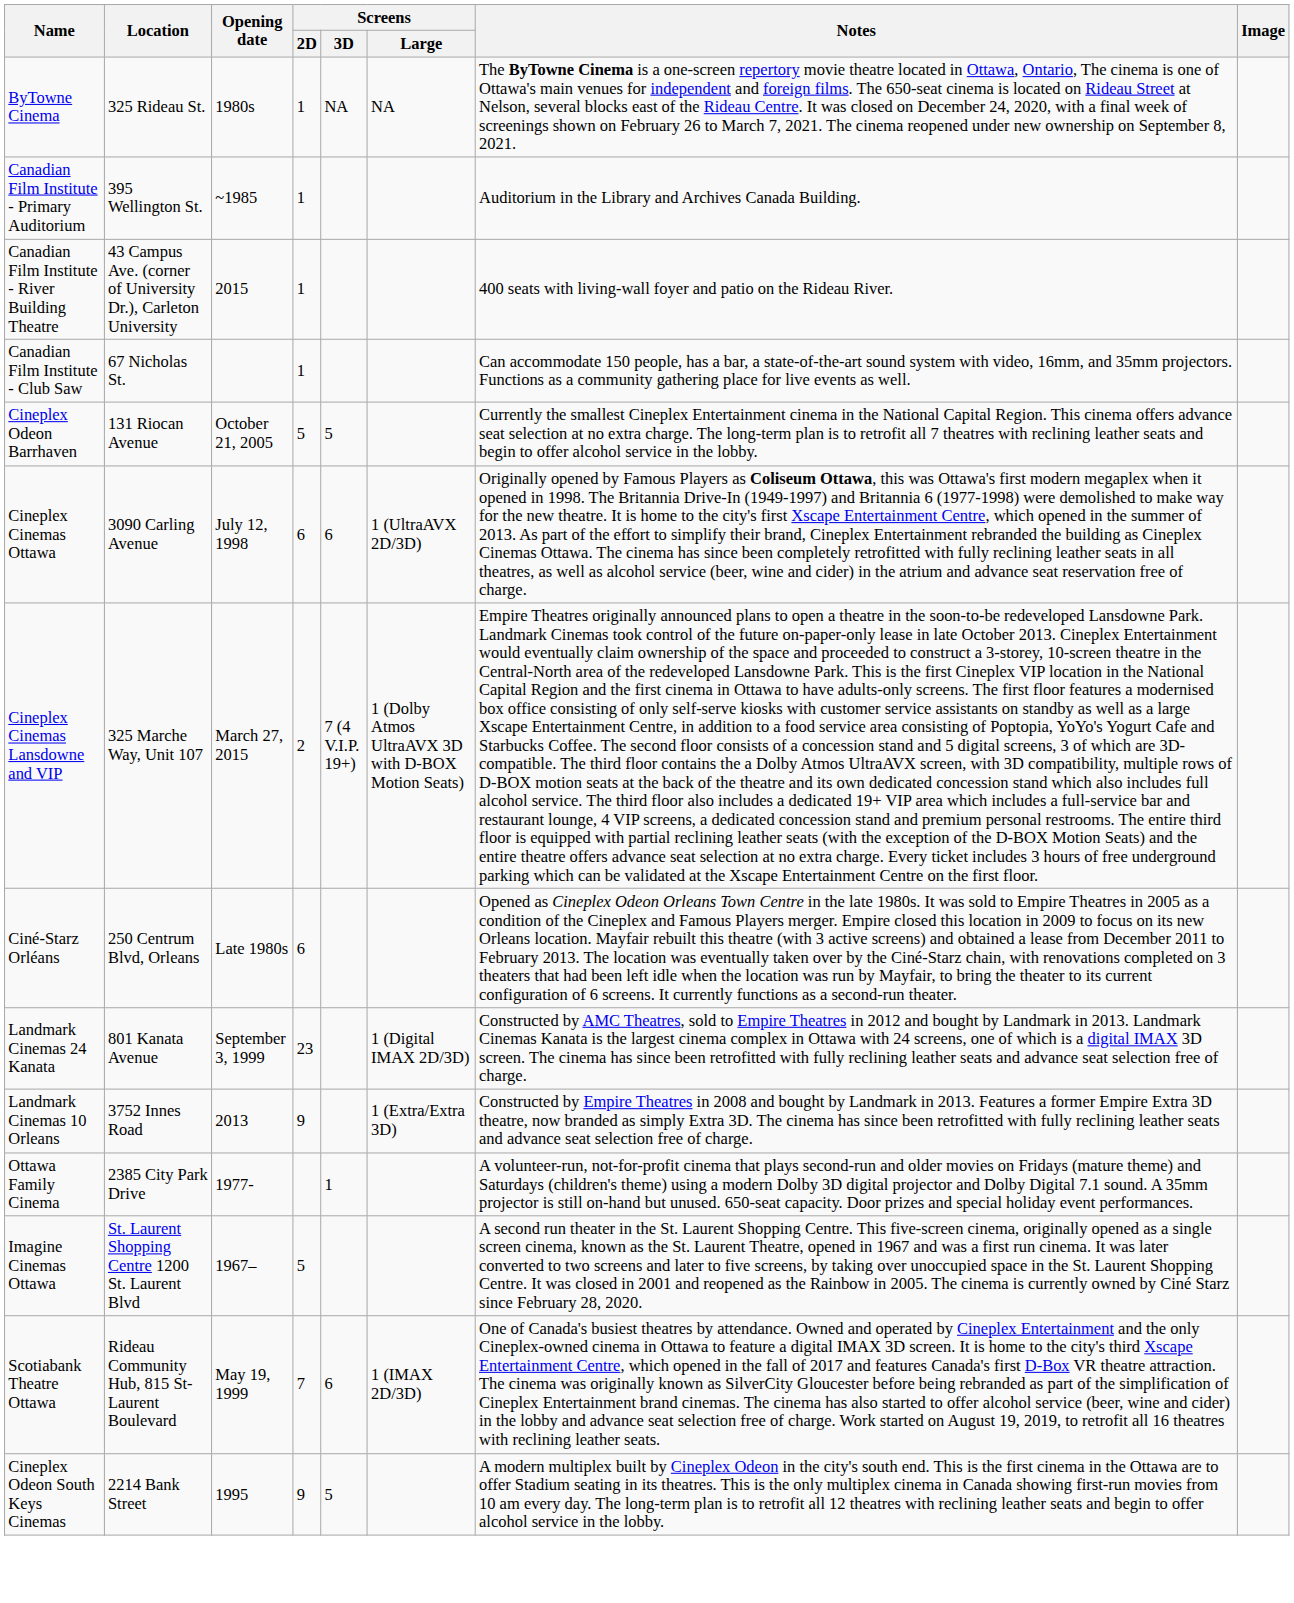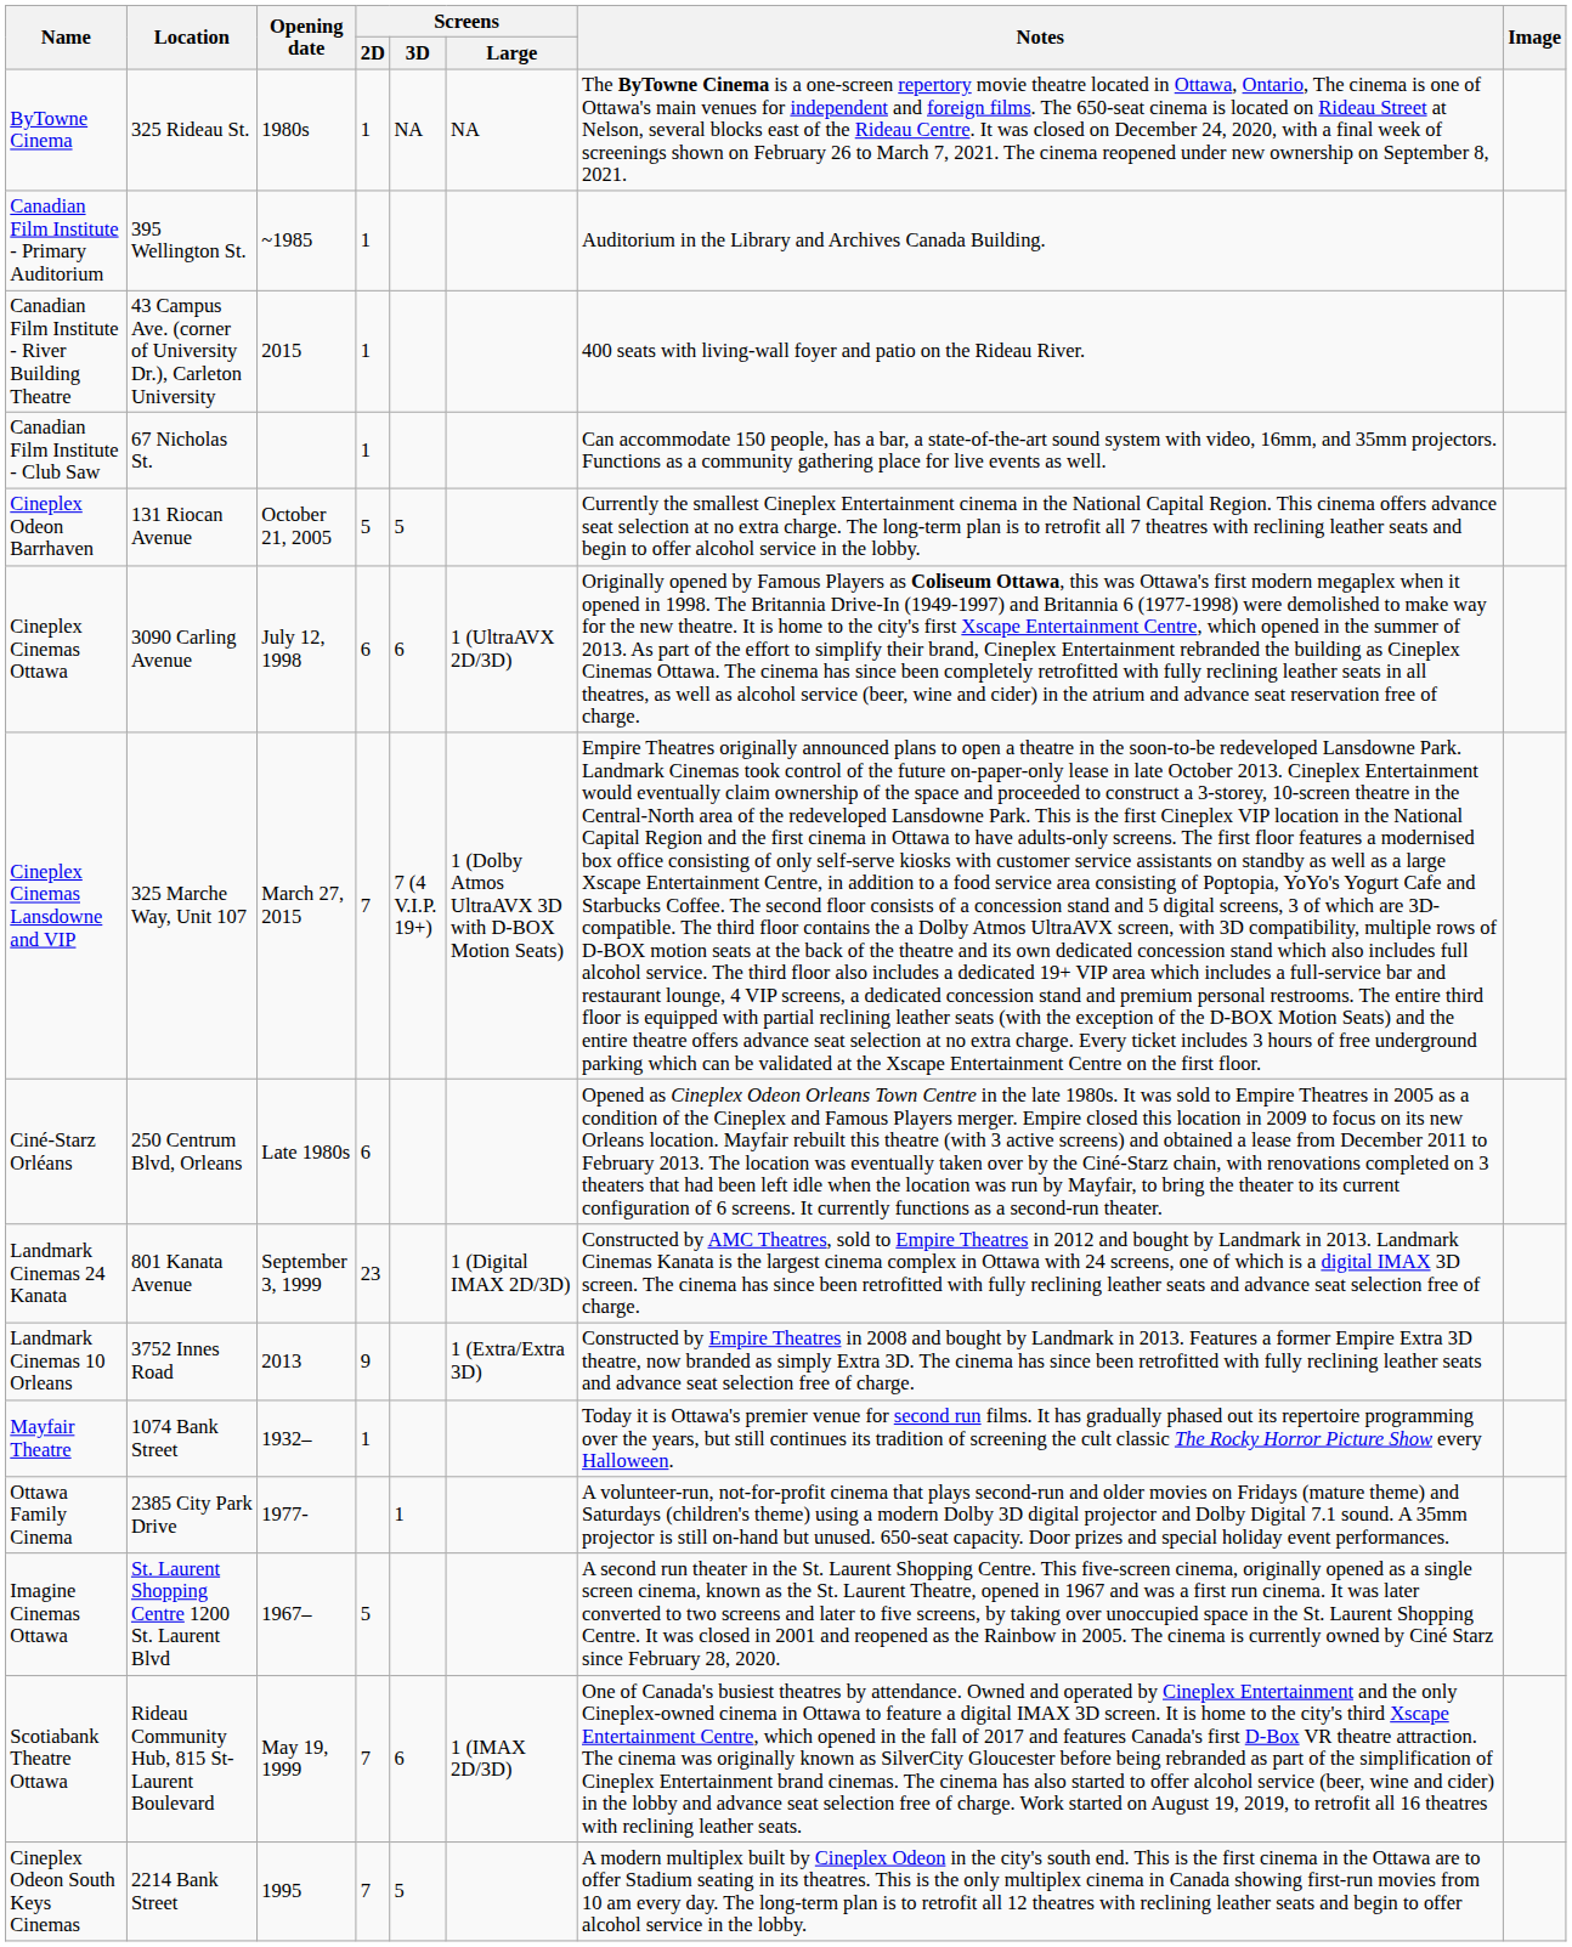 <table class="wikitable sortable">
 <tr>
 <th rowspan="2">Name</th>
 <th rowspan="2">Location</th>
 <th rowspan="2">Opening date</th>
 <th colspan="3">Screens</th>
 <th rowspan="2">Notes</th>
 <th rowspan="2">Image</th>
 </tr>
 <tr>
 <th>2D</th>
 <th>3D</th>
 <th>Large</th>
 </tr>
 <tr>
 <td><a href='#'>ByTowne Cinema</a></td>
 <td>325 Rideau St.</td>
 <td>1980s</td>
 <td>1</td>
 <td>NA</td>
 <td>NA</td>
 <td>The <strong>ByTowne Cinema</strong> is a one-screen <a href='#'>repertory</a> movie theatre located in <a href='#'>Ottawa</a>, <a href='#'>Ontario</a>, The cinema is one of Ottawa's main venues for <a href='#'>independent</a> and <a href='#'>foreign films</a>. The 650-seat cinema is located on <a href='#'>Rideau Street</a> at Nelson, several blocks east of the <a href='#'>Rideau Centre</a>. It was closed on December 24, 2020, with a final week of screenings shown on February 26 to March 7, 2021. The cinema reopened under new ownership on September 8, 2021.</td>
 <td></td>
 </tr>
 <tr>
 <td><a href='#'>Canadian Film Institute</a> - Primary Auditorium</td>
 <td>395 Wellington St.</td>
 <td>~1985</td>
 <td>1</td>
 <td></td>
 <td></td>
 <td>Auditorium in the Library and Archives Canada Building.</td>
 <td></td>
 </tr>
 <tr>
 <td>Canadian Film Institute - River Building Theatre</td>
 <td>43 Campus Ave. (corner of University Dr.), Carleton University</td>
 <td>2015</td>
 <td>1</td>
 <td></td>
 <td></td>
 <td>400 seats with living-wall foyer and patio on the Rideau River.</td>
 <td></td>
 </tr>
 <tr>
 <td>Canadian Film Institute - Club Saw</td>
 <td>67 Nicholas St.</td>
 <td></td>
 <td>1</td>
 <td></td>
 <td></td>
 <td>Can accommodate 150 people, has a bar, a state-of-the-art sound system with video, 16mm, and 35mm projectors. Functions as a community gathering place for live events as well.</td>
 <td></td>
 </tr>
 <tr>
 <td><a href='#'>Cineplex</a> Odeon Barrhaven</td>
 <td>131 Riocan Avenue</td>
 <td>October 21, 2005</td>
 <td>5</td>
 <td>5</td>
 <td></td>
 <td>Currently the smallest Cineplex Entertainment cinema in the National Capital Region.  This cinema offers advance seat selection at no extra charge.  The long-term plan is to retrofit all 7 theatres with reclining leather seats and begin to offer alcohol service in the lobby.</td>
 <td></td>
 </tr>
 <tr>
 <td>Cineplex Cinemas Ottawa</td>
 <td>3090 Carling Avenue</td>
 <td>July 12, 1998</td>
 <td>6</td>
 <td>6</td>
 <td>1 (UltraAVX 2D/3D)</td>
 <td>Originally opened by Famous Players as <strong>Coliseum Ottawa</strong>, this was Ottawa's first modern megaplex when it opened in 1998.  The Britannia Drive-In (1949-1997) and Britannia 6 (1977-1998) were demolished to make way for the new theatre. It is home to the city's first <a href='#'>Xscape Entertainment Centre</a>, which opened in the summer of 2013.  As part of the effort to simplify their brand, Cineplex Entertainment rebranded the building as Cineplex Cinemas Ottawa.  The cinema has since been completely retrofitted with fully reclining leather seats in all theatres, as well as alcohol service (beer, wine and cider) in the atrium and advance seat reservation free of charge.</td>
 <td></td>
 </tr>
 <tr>
 <td><a href='#'>Cineplex Cinemas Lansdowne and VIP</a></td>
 <td>325 Marche Way, Unit 107</td>
 <td>March 27, 2015</td>
-<td>2</td>
+<td>7</td>
 <td>7 (4 V.I.P. 19+)</td>
 <td>1 (Dolby Atmos UltraAVX 3D with D-BOX Motion Seats)</td>
 <td>Empire Theatres originally announced plans to open a theatre in the soon-to-be redeveloped Lansdowne Park.  Landmark Cinemas took control of the future on-paper-only lease in late October 2013.  Cineplex Entertainment would eventually claim ownership of the space and proceeded to construct a 3-storey, 10-screen theatre in the Central-North area of the redeveloped Lansdowne Park.  This is the first Cineplex VIP location in the National Capital Region and the first cinema in Ottawa to have adults-only screens.  The first floor features a modernised box office consisting of only self-serve kiosks with customer service assistants on standby as well as a large Xscape Entertainment Centre, in addition to a food service area consisting of Poptopia, YoYo's Yogurt Cafe and Starbucks Coffee.  The second floor consists of a concession stand and 5 digital screens, 3 of which are 3D-compatible.  The third floor contains the a Dolby Atmos UltraAVX screen, with 3D compatibility, multiple rows of D-BOX motion seats at the back of the theatre and its own dedicated concession stand which also includes full alcohol service.  The third floor also includes a dedicated 19+ VIP area which includes a full-service bar and restaurant lounge, 4 VIP screens, a dedicated concession stand and premium personal restrooms.  The entire third floor is equipped with partial reclining leather seats (with the exception of the D-BOX Motion Seats) and the entire theatre offers advance seat selection at no extra charge.  Every ticket includes 3 hours of free underground parking which can be validated at the Xscape Entertainment Centre on the first floor.</td>
 <td></td>
 </tr>
 <tr>
 <td>Ciné-Starz Orléans</td>
 <td>250 Centrum Blvd, Orleans</td>
 <td>Late 1980s</td>
 <td>6</td>
 <td></td>
 <td></td>
 <td>Opened as <em>Cineplex Odeon Orleans Town Centre</em> in the late 1980s. It was sold to Empire Theatres in 2005 as a condition of the Cineplex and Famous Players merger. Empire closed this location in 2009 to focus on its new Orleans location. Mayfair rebuilt this theatre (with 3 active screens) and obtained a lease from December 2011 to February 2013. The location was eventually taken over by the Ciné-Starz chain, with renovations completed on 3 theaters that had been left idle when the location was run by Mayfair, to bring the theater to its current configuration of 6 screens. It currently functions as a second-run theater.</td>
 <td></td>
 </tr>
 <tr>
 <td>Landmark Cinemas 24 Kanata</td>
 <td>801 Kanata Avenue</td>
 <td>September 3, 1999</td>
 <td>23</td>
 <td></td>
 <td>1 (Digital IMAX 2D/3D)</td>
 <td>Constructed by <a href='#'>AMC Theatres</a>, sold to <a href='#'>Empire Theatres</a> in 2012 and bought by Landmark in 2013.  Landmark Cinemas Kanata is the largest cinema complex in Ottawa with 24 screens, one of which is a <a href='#'>digital IMAX</a> 3D screen.  The cinema has since been retrofitted with fully reclining leather seats and advance seat selection free of charge.</td>
 <td></td>
 </tr>
 <tr>
 <td>Landmark Cinemas 10 Orleans</td>
 <td>3752 Innes Road</td>
 <td>2013</td>
 <td>9</td>
 <td></td>
 <td>1 (Extra/Extra 3D)</td>
 <td>Constructed by <a href='#'>Empire Theatres</a> in 2008 and bought by Landmark in 2013.  Features a former Empire Extra 3D theatre, now branded as simply Extra 3D.  The cinema has since been retrofitted with fully reclining leather seats and advance seat selection free of charge.</td>
 <td></td>
 </tr>
 <tr>
+<td><a href='#'>Mayfair Theatre</a></td>
+<td>1074 Bank Street</td>
+<td>1932–</td>
+<td>1</td>
+<td></td>
+<td></td>
+<td>Today it is Ottawa's premier venue for <a href='#'>second run</a> films. It has gradually phased out its repertoire programming over the years, but still continues its tradition of screening the cult classic <em><a href='#'>The Rocky Horror Picture Show</a></em> every <a href='#'>Halloween</a>.</td>
+<td></td>
+</tr>
+<tr>
 <td>Ottawa Family Cinema</td>
 <td>2385 City Park Drive</td>
 <td>1977-</td>
 <td></td>
 <td>1</td>
 <td></td>
 <td>A volunteer-run, not-for-profit cinema that plays second-run and older movies on Fridays (mature theme) and Saturdays (children's theme) using a modern Dolby 3D digital projector and Dolby Digital 7.1 sound. A 35mm projector is still on-hand but unused. 650-seat capacity. Door prizes and special holiday event performances.</td>
 <td></td>
 </tr>
 <tr>
 <td>Imagine Cinemas Ottawa</td>
 <td><a href='#'>St. Laurent Shopping Centre</a> 1200 St. Laurent Blvd</td>
 <td>1967–</td>
 <td>5</td>
 <td></td>
 <td></td>
 <td>A second run theater in the St. Laurent Shopping Centre.  This five-screen cinema, originally opened as a single screen cinema, known as the St. Laurent Theatre, opened in 1967 and was a first run cinema.  It was later converted to two screens and later to five screens, by taking over unoccupied space in the St. Laurent Shopping Centre.  It was closed in 2001 and reopened as the Rainbow in 2005. The cinema is currently owned by Ciné Starz since February 28, 2020.</td>
 <td></td>
 </tr>
 <tr>
 <td>Scotiabank Theatre Ottawa</td>
 <td>Rideau Community Hub, 815 St-Laurent Boulevard</td>
 <td>May 19, 1999</td>
 <td>7</td>
 <td>6</td>
 <td>1 (IMAX 2D/3D)</td>
 <td>One of Canada's busiest theatres by attendance.  Owned and operated by <a href='#'>Cineplex Entertainment</a> and the only Cineplex-owned cinema in Ottawa to feature a digital IMAX 3D screen.  It is home to the city's third <a href='#'>Xscape Entertainment Centre</a>, which opened in the fall of 2017 and features Canada's first <a href='#'>D-Box</a> VR theatre attraction.  The cinema was originally known as SilverCity Gloucester before being rebranded as part of the simplification of Cineplex Entertainment brand cinemas.  The cinema has also started to offer alcohol service (beer, wine and cider) in the lobby and advance seat selection free of charge.  Work started on August 19, 2019, to retrofit all 16 theatres with reclining leather seats.</td>
 <td></td>
 </tr>
 <tr>
 <td>Cineplex Odeon South Keys Cinemas</td>
 <td>2214 Bank Street</td>
 <td>1995</td>
-<td>9</td>
+<td>7</td>
 <td>5</td>
 <td></td>
 <td>A modern multiplex built by <a href='#'>Cineplex Odeon</a> in the city's south end.  This is the first cinema in the Ottawa are to offer Stadium seating in its theatres.  This is the only multiplex cinema in Canada showing first-run movies from 10 am every day.  The long-term plan is to retrofit all 12 theatres with reclining leather seats and begin to offer alcohol service in the lobby.</td>
 <td></td>
 </tr>
 </table>
